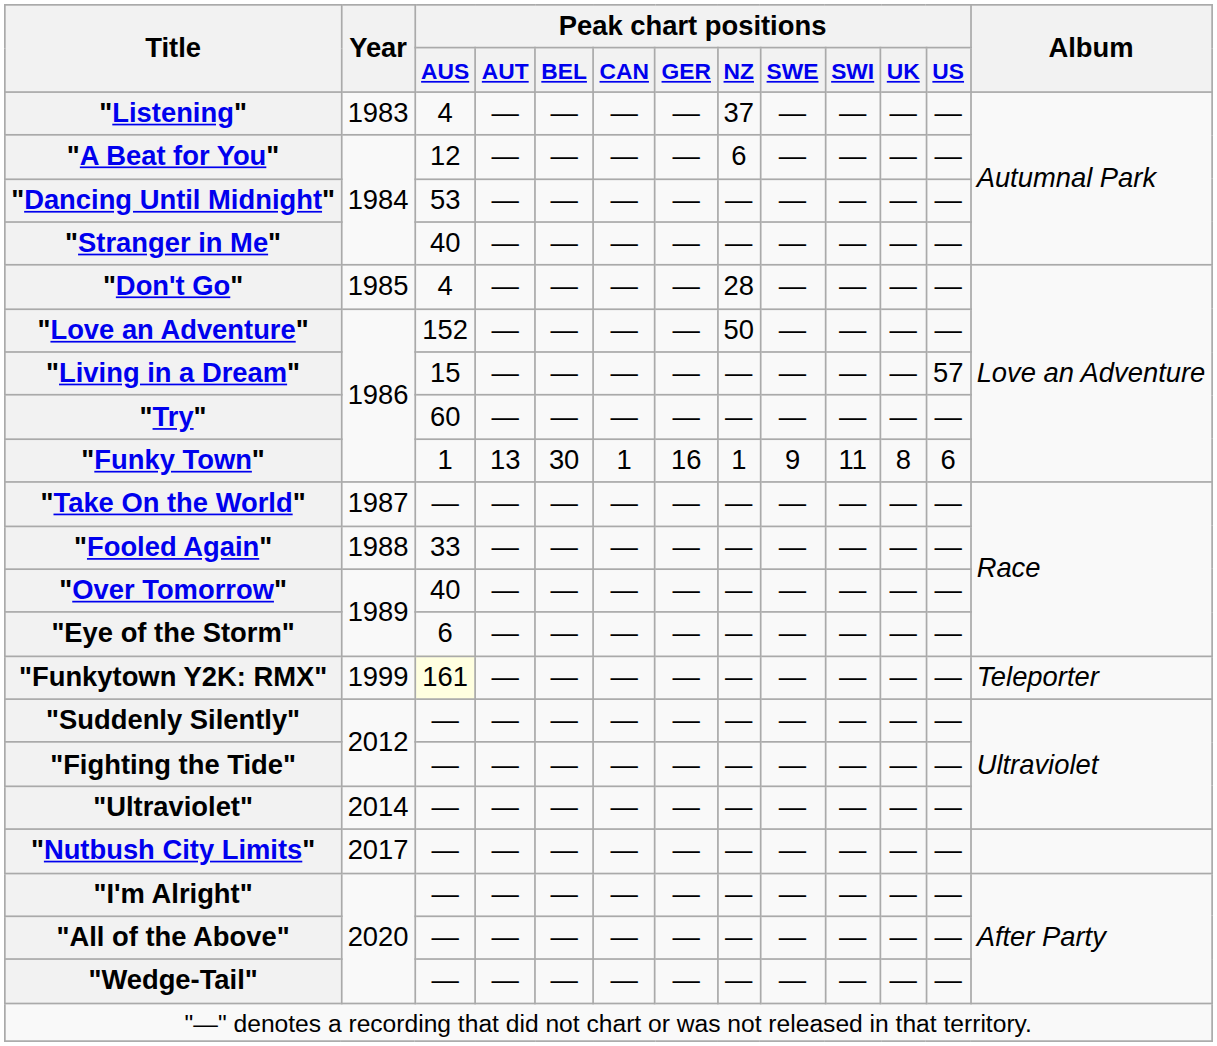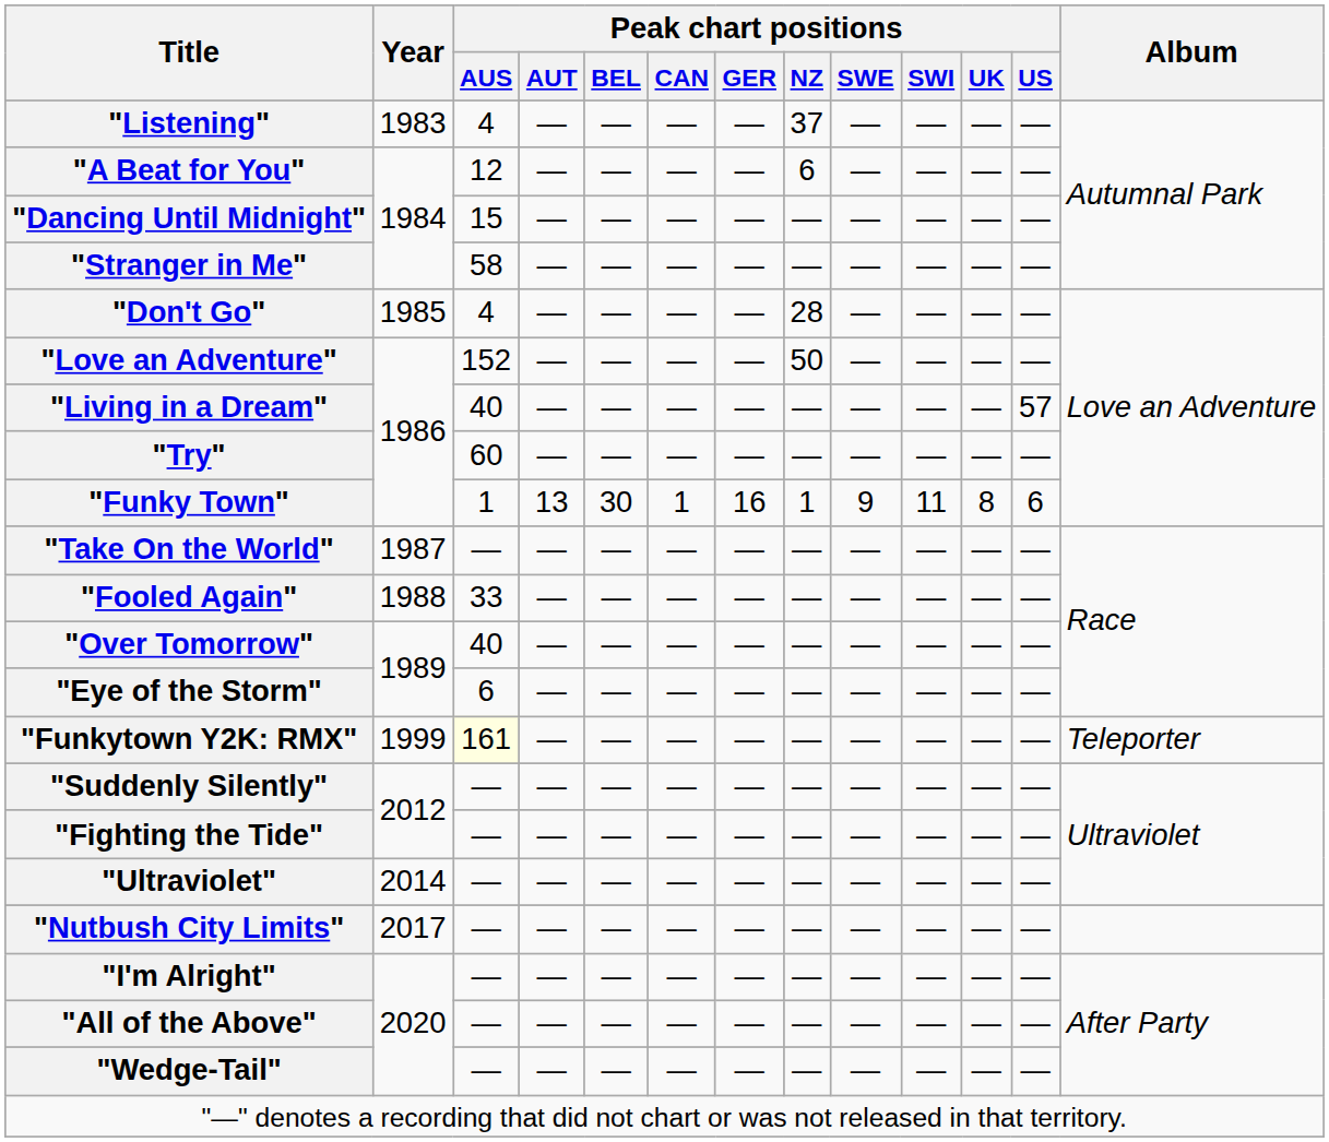 <table class="wikitable plainrowheaders">
 <tr>
 <th rowspan="2">Title</th>
 <th rowspan="2">Year</th>
 <th colspan="10">Peak chart positions</th>
 <th rowspan="2">Album</th>
 </tr>
 <tr>
 <th><small><a href='#'>AUS</a></small><br></th>
 <th><small><a href='#'>AUT</a></small><br></th>
 <th><small><a href='#'>BEL</a></small><br></th>
 <th><small><a href='#'>CAN</a></small><br></th>
 <th><small><a href='#'>GER</a></small><br></th>
 <th><small><a href='#'>NZ</a></small><br></th>
 <th><small><a href='#'>SWE</a></small><br></th>
 <th><small><a href='#'>SWI</a></small><br></th>
 <th><small><a href='#'>UK</a></small><br></th>
 <th><small><a href='#'>US</a></small><br></th>
 </tr>
 <tr>
 <th scope="row">"<a href='#'>Listening</a>"</th>
 <td>1983</td>
 <td align="center">4</td>
 <td align="center">—</td>
 <td align="center">—</td>
 <td align="center">—</td>
 <td align="center">—</td>
 <td align="center">37</td>
 <td align="center">—</td>
 <td align="center">—</td>
 <td align="center">—</td>
 <td align="center">—</td>
 <td rowspan="4"><em>Autumnal Park</em></td>
 </tr>
 <tr>
 <th scope="row">"<a href='#'>A Beat for You</a>"</th>
 <td rowspan="3">1984</td>
 <td align="center">12</td>
 <td align="center">—</td>
 <td align="center">—</td>
 <td align="center">—</td>
 <td align="center">—</td>
 <td align="center">6</td>
 <td align="center">—</td>
 <td align="center">—</td>
 <td align="center">—</td>
 <td align="center">—</td>
 </tr>
 <tr>
 <th scope="row">"<a href='#'>Dancing Until Midnight</a>"</th>
-<td align="center">53</td>
+<td align="center">15</td>
 <td align="center">—</td>
 <td align="center">—</td>
 <td align="center">—</td>
 <td align="center">—</td>
 <td align="center">—</td>
 <td align="center">—</td>
 <td align="center">—</td>
 <td align="center">—</td>
 <td align="center">—</td>
 </tr>
 <tr>
 <th scope="row">"<a href='#'>Stranger in Me</a>"</th>
-<td align="center">40</td>
+<td align="center">58</td>
 <td align="center">—</td>
 <td align="center">—</td>
 <td align="center">—</td>
 <td align="center">—</td>
 <td align="center">—</td>
 <td align="center">—</td>
 <td align="center">—</td>
 <td align="center">—</td>
 <td align="center">—</td>
 </tr>
 <tr>
 <th scope="row">"<a href='#'>Don't Go</a>"</th>
 <td>1985</td>
 <td align="center">4</td>
 <td align="center">—</td>
 <td align="center">—</td>
 <td align="center">—</td>
 <td align="center">—</td>
 <td align="center">28</td>
 <td align="center">—</td>
 <td align="center">—</td>
 <td align="center">—</td>
 <td align="center">—</td>
 <td rowspan="5"><em>Love an Adventure</em></td>
 </tr>
 <tr>
 <th scope="row">"<a href='#'>Love an Adventure</a>"</th>
 <td rowspan="4">1986</td>
 <td align="center">152</td>
 <td align="center">—</td>
 <td align="center">—</td>
 <td align="center">—</td>
 <td align="center">—</td>
 <td align="center">50</td>
 <td align="center">—</td>
 <td align="center">—</td>
 <td align="center">—</td>
 <td align="center">—</td>
 </tr>
 <tr>
 <th scope="row">"<a href='#'>Living in a Dream</a>"</th>
-<td align="center">15</td>
+<td align="center">40</td>
 <td align="center">—</td>
 <td align="center">—</td>
 <td align="center">—</td>
 <td align="center">—</td>
 <td align="center">—</td>
 <td align="center">—</td>
 <td align="center">—</td>
 <td align="center">—</td>
 <td align="center">57</td>
 </tr>
 <tr>
 <th scope="row">"<a href='#'>Try</a>"</th>
 <td align="center">60</td>
 <td align="center">—</td>
 <td align="center">—</td>
 <td align="center">—</td>
 <td align="center">—</td>
 <td align="center">—</td>
 <td align="center">—</td>
 <td align="center">—</td>
 <td align="center">—</td>
 <td align="center">—</td>
 </tr>
 <tr>
 <th scope="row">"<a href='#'>Funky Town</a>"</th>
 <td align="center">1</td>
 <td align="center">13</td>
 <td align="center">30</td>
 <td align="center">1</td>
 <td align="center">16</td>
 <td align="center">1</td>
 <td align="center">9</td>
 <td align="center">11</td>
 <td align="center">8</td>
 <td align="center">6</td>
 </tr>
 <tr>
 <th scope="row">"<a href='#'>Take On the World</a>"</th>
 <td>1987</td>
 <td align="center">—</td>
 <td align="center">—</td>
 <td align="center">—</td>
 <td align="center">—</td>
 <td align="center">—</td>
 <td align="center">—</td>
 <td align="center">—</td>
 <td align="center">—</td>
 <td align="center">—</td>
 <td align="center">—</td>
 <td rowspan="4"><em>Race</em></td>
 </tr>
 <tr>
 <th scope="row">"<a href='#'>Fooled Again</a>"</th>
 <td>1988</td>
 <td align="center">33</td>
 <td align="center">—</td>
 <td align="center">—</td>
 <td align="center">—</td>
 <td align="center">—</td>
 <td align="center">—</td>
 <td align="center">—</td>
 <td align="center">—</td>
 <td align="center">—</td>
 <td align="center">—</td>
 </tr>
 <tr>
 <th scope="row">"<a href='#'>Over Tomorrow</a>"</th>
 <td rowspan="2">1989</td>
 <td align="center">40</td>
 <td align="center">—</td>
 <td align="center">—</td>
 <td align="center">—</td>
 <td align="center">—</td>
 <td align="center">—</td>
 <td align="center">—</td>
 <td align="center">—</td>
 <td align="center">—</td>
 <td align="center">—</td>
 </tr>
 <tr>
 <th scope="row">"Eye of the Storm"</th>
 <td align="center">6</td>
 <td align="center">—</td>
 <td align="center">—</td>
 <td align="center">—</td>
 <td align="center">—</td>
 <td align="center">—</td>
 <td align="center">—</td>
 <td align="center">—</td>
 <td align="center">—</td>
 <td align="center">—</td>
 </tr>
 <tr>
 <th scope="row">"Funkytown Y2K: RMX"</th>
 <td>1999</td>
 <td align="center" style="background: lightyellow;">161</td>
 <td align="center">—</td>
 <td align="center">—</td>
 <td align="center">—</td>
 <td align="center">—</td>
 <td align="center">—</td>
 <td align="center">—</td>
 <td align="center">—</td>
 <td align="center">—</td>
 <td align="center">—</td>
 <td><em>Teleporter</em></td>
 </tr>
 <tr>
 <th scope="row">"Suddenly Silently"</th>
 <td rowspan="2">2012</td>
 <td align="center">—</td>
 <td align="center">—</td>
 <td align="center">—</td>
 <td align="center">—</td>
 <td align="center">—</td>
 <td align="center">—</td>
 <td align="center">—</td>
 <td align="center">—</td>
 <td align="center">—</td>
 <td align="center">—</td>
 <td rowspan="3"><em>Ultraviolet</em></td>
 </tr>
 <tr>
 <th scope="row">"Fighting the Tide"</th>
 <td align="center">—</td>
 <td align="center">—</td>
 <td align="center">—</td>
 <td align="center">—</td>
 <td align="center">—</td>
 <td align="center">—</td>
 <td align="center">—</td>
 <td align="center">—</td>
 <td align="center">—</td>
 <td align="center">—</td>
 </tr>
 <tr>
 <th scope="row">"Ultraviolet"</th>
 <td>2014</td>
 <td align="center">—</td>
 <td align="center">—</td>
 <td align="center">—</td>
 <td align="center">—</td>
 <td align="center">—</td>
 <td align="center">—</td>
 <td align="center">—</td>
 <td align="center">—</td>
 <td align="center">—</td>
 <td align="center">—</td>
 </tr>
 <tr>
 <th scope="row">"<a href='#'>Nutbush City Limits</a>"</th>
 <td>2017</td>
 <td align="center">—</td>
 <td align="center">—</td>
 <td align="center">—</td>
 <td align="center">—</td>
 <td align="center">—</td>
 <td align="center">—</td>
 <td align="center">—</td>
 <td align="center">—</td>
 <td align="center">—</td>
 <td align="center">—</td>
 <td></td>
 </tr>
 <tr>
 <th scope="row">"I'm Alright"</th>
 <td rowspan="3">2020</td>
 <td align="center">—</td>
 <td align="center">—</td>
 <td align="center">—</td>
 <td align="center">—</td>
 <td align="center">—</td>
 <td align="center">—</td>
 <td align="center">—</td>
 <td align="center">—</td>
 <td align="center">—</td>
 <td align="center">—</td>
 <td rowspan="3"><em>After Party</em></td>
 </tr>
 <tr>
 <th scope="row">"All of the Above"</th>
 <td align="center">—</td>
 <td align="center">—</td>
 <td align="center">—</td>
 <td align="center">—</td>
 <td align="center">—</td>
 <td align="center">—</td>
 <td align="center">—</td>
 <td align="center">—</td>
 <td align="center">—</td>
 <td align="center">—</td>
 </tr>
 <tr>
 <th scope="row">"Wedge-Tail"</th>
 <td align="center">—</td>
 <td align="center">—</td>
 <td align="center">—</td>
 <td align="center">—</td>
 <td align="center">—</td>
 <td align="center">—</td>
 <td align="center">—</td>
 <td align="center">—</td>
 <td align="center">—</td>
 <td align="center">—</td>
 </tr>
 <tr>
 <td colspan="13" style="font-size:90%" align="center">"—" denotes a recording that did not chart or was not released in that territory.</td>
 </tr>
 </table>
